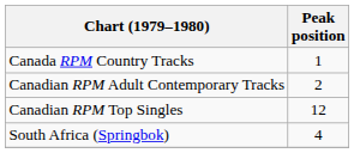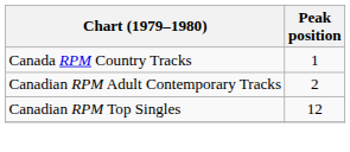 <table class="wikitable sortable">
 <tr>
 <th align="left">Chart (1979–1980)</th>
 <th align="center">Peak<br>position</th>
 </tr>
 <tr>
 <td>Canada <em><a href='#'>RPM</a></em> Country Tracks</td>
 <td align="center">1</td>
 </tr>
 <tr>
 <td align="left">Canadian <em>RPM</em> Adult Contemporary Tracks</td>
 <td align="center">2</td>
 </tr>
 <tr>
 <td align="left">Canadian <em>RPM</em> Top Singles</td>
 <td align="center">12</td>
 </tr>
 <tr>
-<td>South Africa (<a href='#'>Springbok</a>)</td>
-<td align="center">4</td>
-</tr>
-<tr>
 </tr>
 <tr>
 </tr>
 <tr>
 </tr>
 </table>
